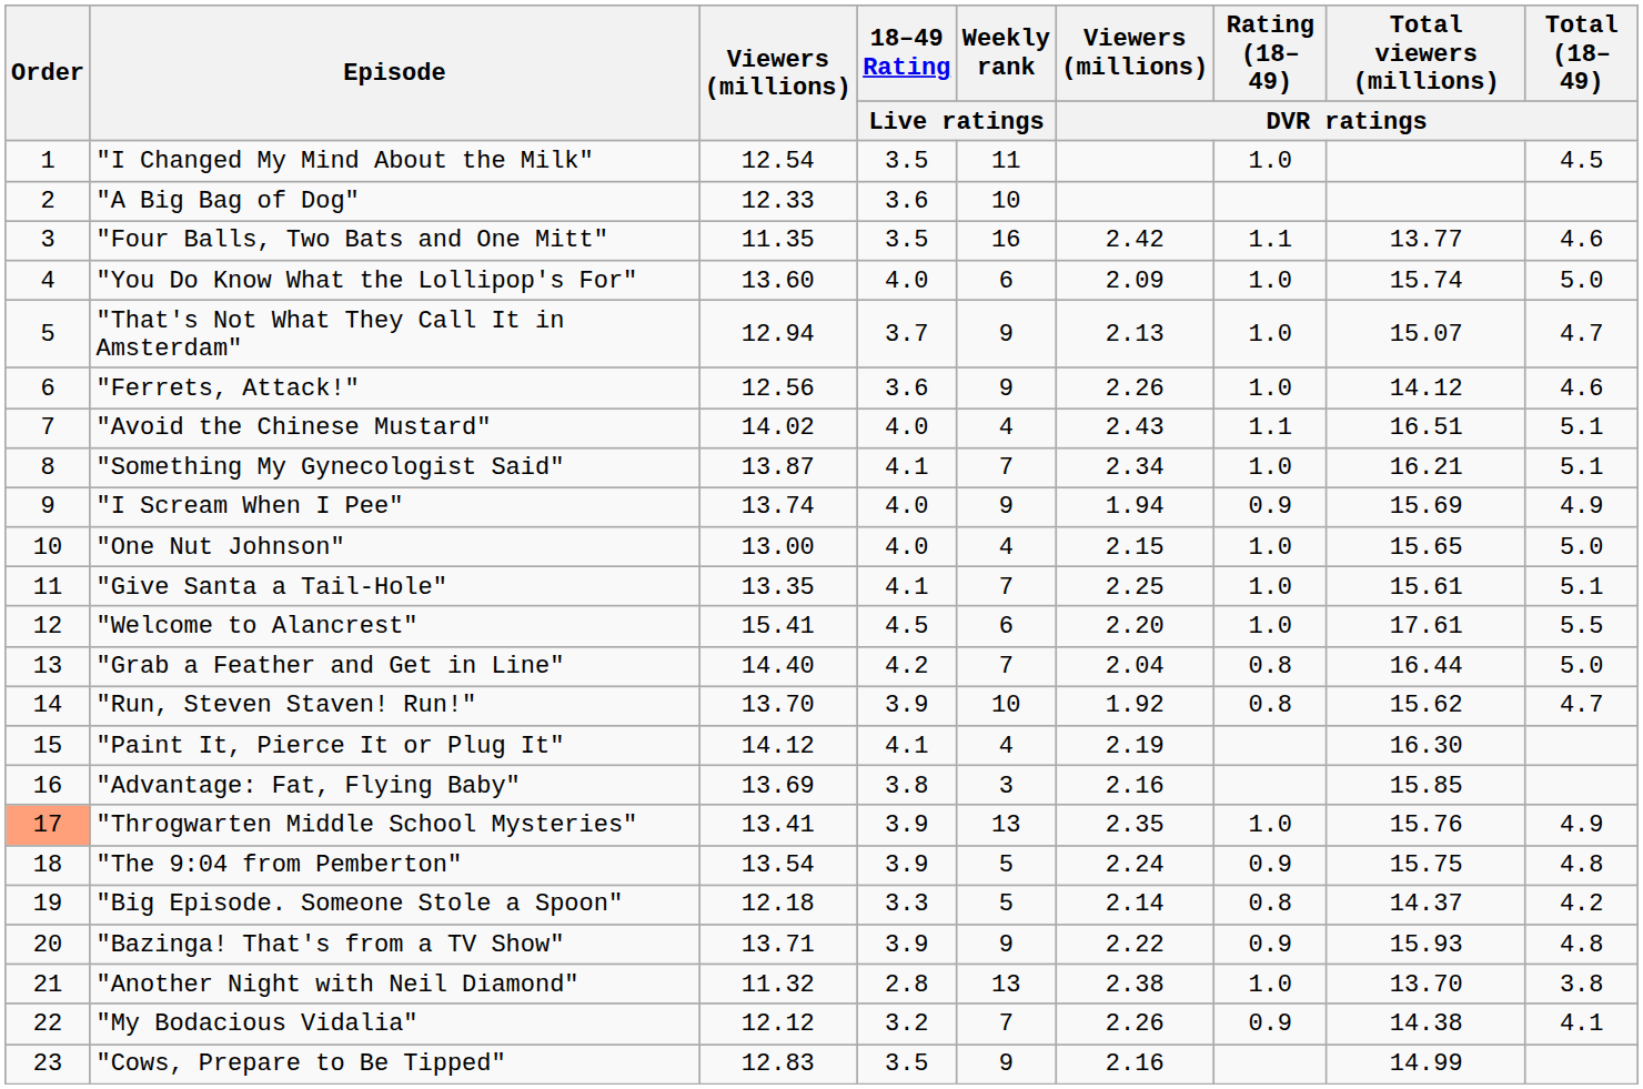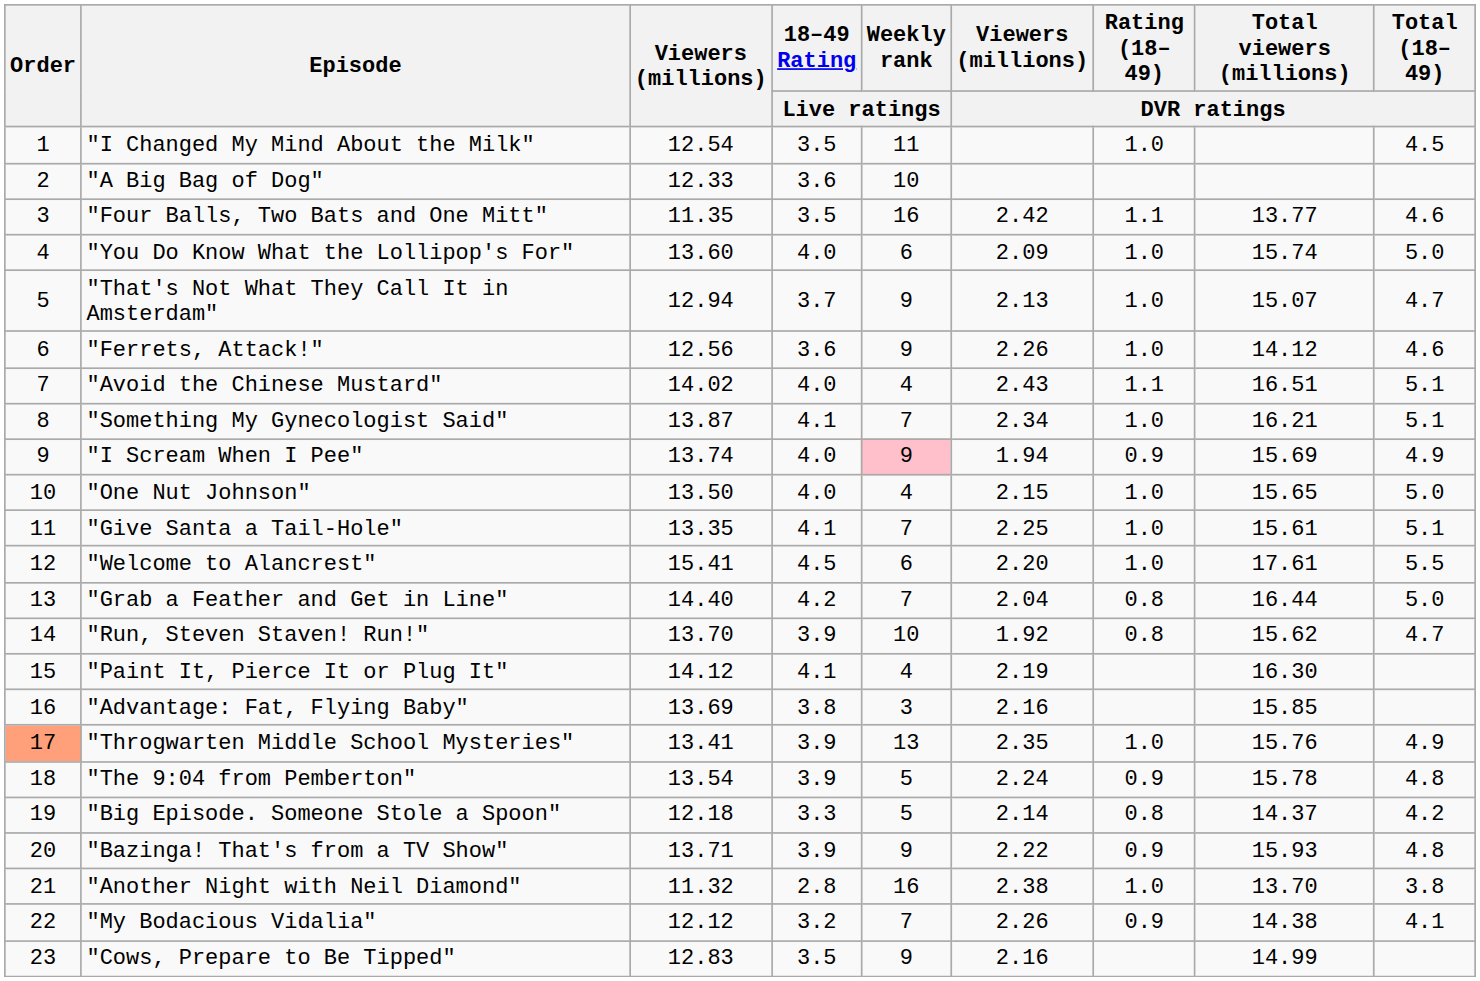 <table class="wikitable plainrowheaders sortable" style="text-align:center;">
 <tr>
 <th rowspan="2">Order</th>
 <th rowspan="2">Episode</th>
 <th rowspan="2">Viewers<br>(millions)</th>
 <th>18–49<br><a href='#'>Rating</a></th>
 <th>Weekly<br>rank</th>
 <th>Viewers<br>(millions)</th>
 <th>Rating<br>(18–49)</th>
 <th>Total viewers<br>(millions)</th>
 <th>Total<br>(18–49)</th>
 </tr>
 <tr>
 <th colspan="2">Live ratings</th>
 <th colspan="4">DVR ratings</th>
 </tr>
 <tr>
 <td>1</td>
 <td scope="row" style="text-align:left;">"I Changed My Mind About the Milk"</td>
 <td>12.54</td>
 <td>3.5</td>
 <td>11</td>
 <td></td>
 <td>1.0</td>
 <td></td>
 <td>4.5</td>
 </tr>
 <tr>
 <td>2</td>
 <td scope="row" style="text-align:left;">"A Big Bag of Dog"</td>
 <td>12.33</td>
 <td>3.6</td>
 <td>10</td>
 <td></td>
 <td></td>
 <td></td>
 <td></td>
 </tr>
 <tr>
 <td>3</td>
 <td scope="row" style="text-align:left;">"Four Balls, Two Bats and One Mitt"</td>
 <td>11.35</td>
 <td>3.5</td>
 <td>16</td>
 <td>2.42</td>
 <td>1.1</td>
 <td>13.77</td>
 <td>4.6</td>
 </tr>
 <tr>
 <td>4</td>
 <td scope="row" style="text-align:left;">"You Do Know What the Lollipop's For"</td>
 <td>13.60</td>
 <td>4.0</td>
 <td>6</td>
 <td>2.09</td>
 <td>1.0</td>
 <td>15.74</td>
 <td>5.0</td>
 </tr>
 <tr>
 <td>5</td>
 <td scope="row" style="text-align:left;">"That's Not What They Call It in Amsterdam"</td>
 <td>12.94</td>
 <td>3.7</td>
 <td>9</td>
 <td>2.13</td>
 <td>1.0</td>
 <td>15.07</td>
 <td>4.7</td>
 </tr>
 <tr>
 <td>6</td>
 <td scope="row" style="text-align:left;">"Ferrets, Attack!"</td>
 <td>12.56</td>
 <td>3.6</td>
 <td>9</td>
 <td>2.26</td>
 <td>1.0</td>
 <td>14.12</td>
 <td>4.6</td>
 </tr>
 <tr>
 <td>7</td>
 <td scope="row" style="text-align:left;">"Avoid the Chinese Mustard"</td>
 <td>14.02</td>
 <td>4.0</td>
 <td>4</td>
 <td>2.43</td>
 <td>1.1</td>
 <td>16.51</td>
 <td>5.1</td>
 </tr>
 <tr>
 <td>8</td>
 <td scope="row" style="text-align:left;">"Something My Gynecologist Said"</td>
 <td>13.87</td>
 <td>4.1</td>
 <td>7</td>
 <td>2.34</td>
 <td>1.0</td>
 <td>16.21</td>
 <td>5.1</td>
 </tr>
 <tr>
 <td>9</td>
 <td scope="row" style="text-align:left;">"I Scream When I Pee"</td>
 <td>13.74</td>
 <td>4.0</td>
-<td>9</td>
+<td style="background: pink;">9</td>
 <td>1.94</td>
 <td>0.9</td>
 <td>15.69</td>
 <td>4.9</td>
 </tr>
 <tr>
 <td>10</td>
 <td scope="row" style="text-align:left;">"One Nut Johnson"</td>
-<td>13.00</td>
+<td>13.50</td>
 <td>4.0</td>
 <td>4</td>
 <td>2.15</td>
 <td>1.0</td>
 <td>15.65</td>
 <td>5.0</td>
 </tr>
 <tr>
 <td>11</td>
 <td scope="row" style="text-align:left;">"Give Santa a Tail-Hole"</td>
 <td>13.35</td>
 <td>4.1</td>
 <td>7</td>
 <td>2.25</td>
 <td>1.0</td>
 <td>15.61</td>
 <td>5.1</td>
 </tr>
 <tr>
 <td>12</td>
 <td scope="row" style="text-align:left;">"Welcome to Alancrest"</td>
 <td>15.41</td>
 <td>4.5</td>
 <td>6</td>
 <td>2.20</td>
 <td>1.0</td>
 <td>17.61</td>
 <td>5.5</td>
 </tr>
 <tr>
 <td>13</td>
 <td scope="row" style="text-align:left;">"Grab a Feather and Get in Line"</td>
 <td>14.40</td>
 <td>4.2</td>
 <td>7</td>
 <td>2.04</td>
 <td>0.8</td>
 <td>16.44</td>
 <td>5.0</td>
 </tr>
 <tr>
 <td>14</td>
 <td scope="row" style="text-align:left;">"Run, Steven Staven! Run!"</td>
 <td>13.70</td>
 <td>3.9</td>
 <td>10</td>
 <td>1.92</td>
 <td>0.8</td>
 <td>15.62</td>
 <td>4.7</td>
 </tr>
 <tr>
 <td>15</td>
 <td scope="row" style="text-align:left;">"Paint It, Pierce It or Plug It"</td>
 <td>14.12</td>
 <td>4.1</td>
 <td>4</td>
 <td>2.19</td>
 <td></td>
 <td>16.30</td>
 <td></td>
 </tr>
 <tr>
 <td>16</td>
 <td scope="row" style="text-align:left;">"Advantage: Fat, Flying Baby"</td>
 <td>13.69</td>
 <td>3.8</td>
 <td>3</td>
 <td>2.16</td>
 <td></td>
 <td>15.85</td>
 <td></td>
 </tr>
 <tr>
 <td style="background: lightsalmon;">17</td>
 <td scope="row" style="text-align:left;">"Throgwarten Middle School Mysteries"</td>
 <td>13.41</td>
 <td>3.9</td>
 <td>13</td>
 <td>2.35</td>
 <td>1.0</td>
 <td>15.76</td>
 <td>4.9</td>
 </tr>
 <tr>
 <td>18</td>
 <td scope="row" style="text-align:left;">"The 9:04 from Pemberton"</td>
 <td>13.54</td>
 <td>3.9</td>
 <td>5</td>
 <td>2.24</td>
 <td>0.9</td>
-<td>15.75</td>
+<td>15.78</td>
 <td>4.8</td>
 </tr>
 <tr>
 <td>19</td>
 <td scope="row" style="text-align:left;">"Big Episode. Someone Stole a Spoon"</td>
 <td>12.18</td>
 <td>3.3</td>
 <td>5</td>
 <td>2.14</td>
 <td>0.8</td>
 <td>14.37</td>
 <td>4.2</td>
 </tr>
 <tr>
 <td>20</td>
 <td scope="row" style="text-align:left;">"Bazinga! That's from a TV Show"</td>
 <td>13.71</td>
 <td>3.9</td>
 <td>9</td>
 <td>2.22</td>
 <td>0.9</td>
 <td>15.93</td>
 <td>4.8</td>
 </tr>
 <tr>
 <td>21</td>
 <td scope="row" style="text-align:left;">"Another Night with Neil Diamond"</td>
 <td>11.32</td>
 <td>2.8</td>
-<td>13</td>
+<td>16</td>
 <td>2.38</td>
 <td>1.0</td>
 <td>13.70</td>
 <td>3.8</td>
 </tr>
 <tr>
 <td>22</td>
 <td scope="row" style="text-align:left;">"My Bodacious Vidalia"</td>
 <td>12.12</td>
 <td>3.2</td>
 <td>7</td>
 <td>2.26</td>
 <td>0.9</td>
 <td>14.38</td>
 <td>4.1</td>
 </tr>
 <tr>
 <td>23</td>
 <td scope="row" style="text-align:left;">"Cows, Prepare to Be Tipped"</td>
 <td>12.83</td>
 <td>3.5</td>
 <td>9</td>
 <td>2.16</td>
 <td></td>
 <td>14.99</td>
 <td></td>
 </tr>
 </table>
